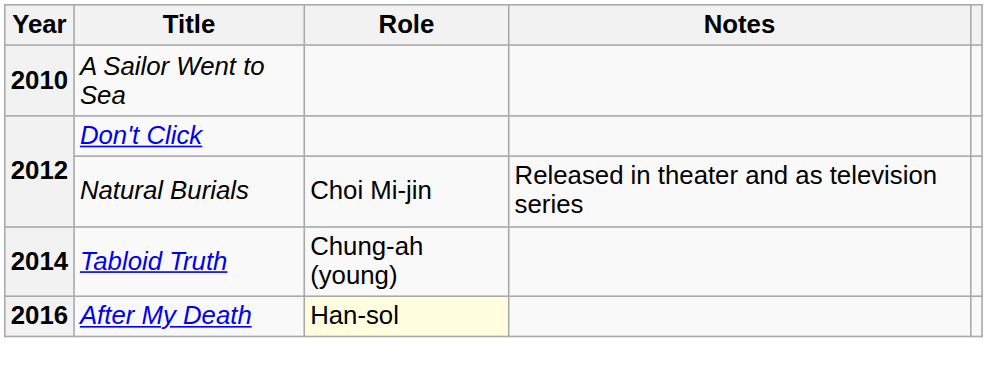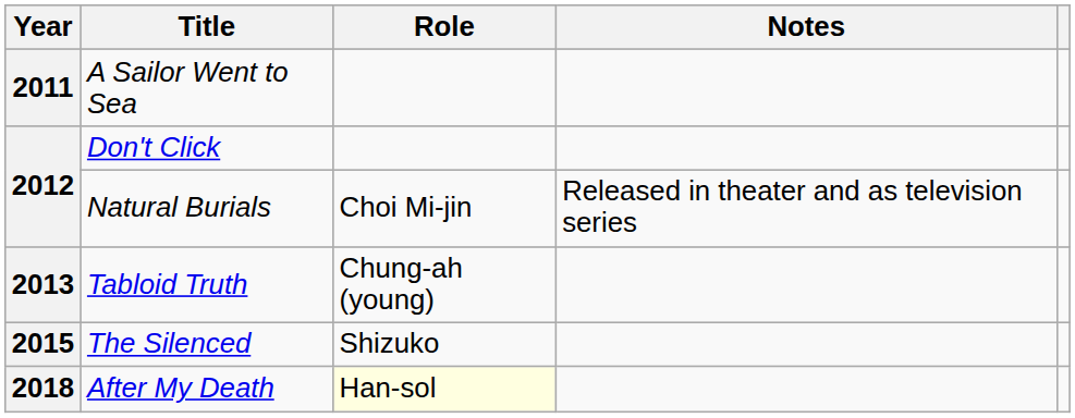 <table class="wikitable plainrowheaders sortable">
 <tr>
 <th scope="col">Year</th>
 <th scope="col">Title</th>
 <th scope="col">Role</th>
 <th scope="col">Notes</th>
 <th scope="col" class="unsortable"></th>
 </tr>
 <tr>
-<th scope="row">2010</th>
+<th scope="row">2011</th>
 <td><em>A Sailor Went to Sea</em></td>
 <td></td>
 <td></td>
 <td style="text-align:center"></td>
 </tr>
 <tr>
 <th scope="row" rowspan="2">2012</th>
 <td><em><a href='#'>Don't Click</a></em></td>
 <td></td>
 <td></td>
 <td style="text-align:center"></td>
 </tr>
 <tr>
 <td><em>Natural Burials</em></td>
 <td>Choi Mi-jin</td>
 <td>Released in theater and as television series</td>
 <td style="text-align:center"></td>
 </tr>
 <tr>
-<th scope="row">2014</th>
+<th scope="row">2013</th>
 <td><em><a href='#'>Tabloid Truth</a></em></td>
 <td>Chung-ah (young)</td>
 <td></td>
 <td style="text-align:center"></td>
 </tr>
 <tr>
-<th scope="row">2016</th>
+<th scope="row">2015</th>
+<td><em><a href='#'>The Silenced</a></em></td>
+<td>Shizuko</td>
+<td></td>
+<td style="text-align:center"></td>
+</tr>
+<tr>
+<th scope="row">2018</th>
 <td><em><a href='#'>After My Death</a></em></td>
 <td style="background: lightyellow;">Han-sol</td>
 <td></td>
 <td style="text-align:center"></td>
 </tr>
 </table>
